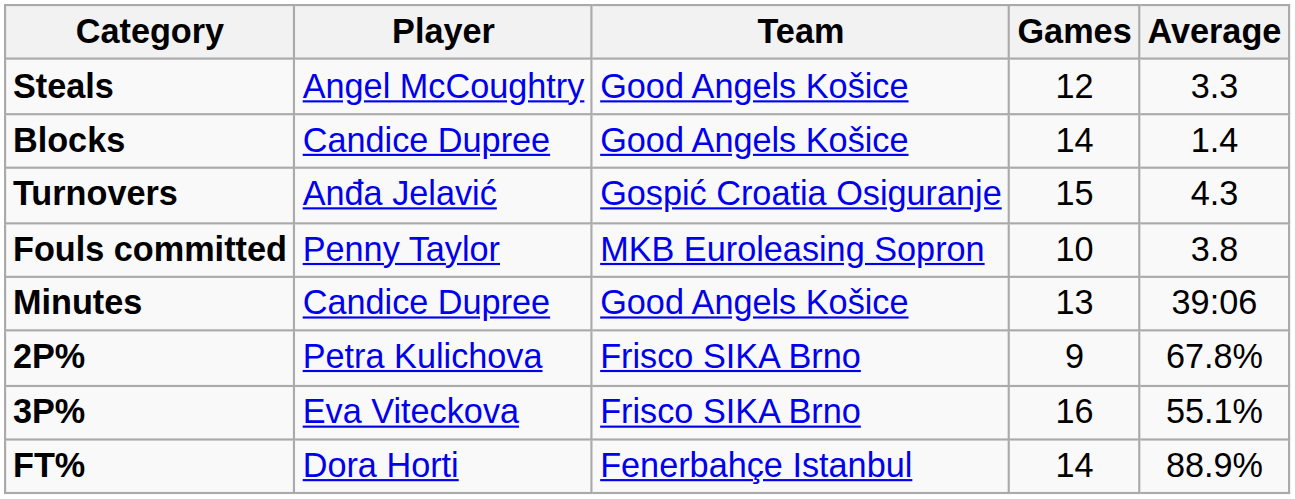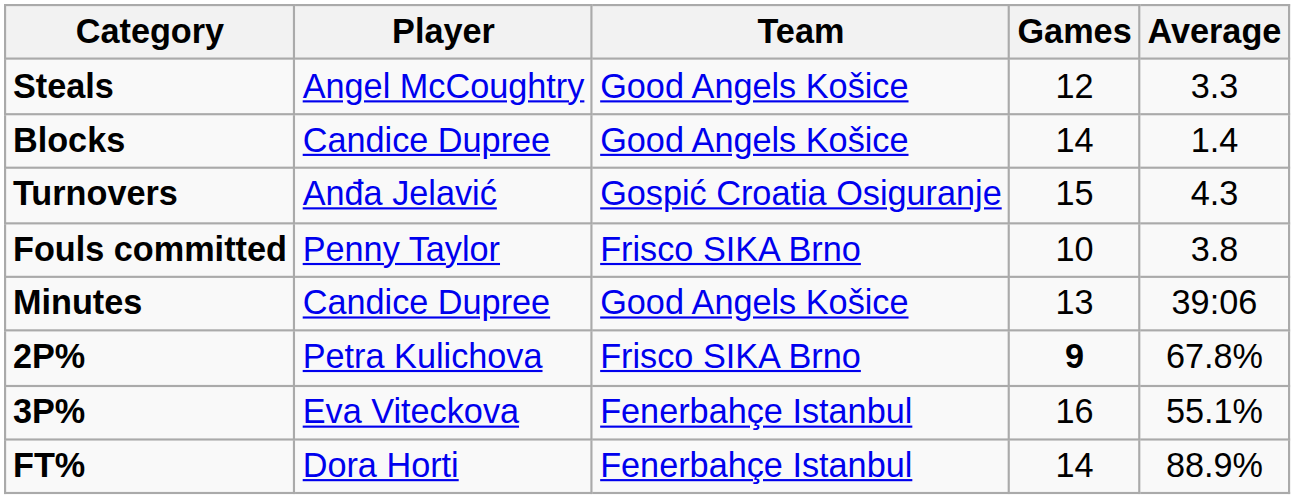 <table class="wikitable" style="text-align: center;">
 <tr>
 <th>Category</th>
 <th>Player</th>
 <th>Team</th>
 <th>Games</th>
 <th>Average</th>
 </tr>
 <tr>
 <td align="left"><strong>Steals</strong></td>
 <td align="left"> <a href='#'>Angel McCoughtry</a></td>
 <td align="left"> <a href='#'>Good Angels Košice</a></td>
 <td>12</td>
 <td>3.3</td>
 </tr>
 <tr>
 <td align="left"><strong>Blocks</strong></td>
 <td align="left"> <a href='#'>Candice Dupree</a></td>
 <td align="left"> <a href='#'>Good Angels Košice</a></td>
 <td>14</td>
 <td>1.4</td>
 </tr>
 <tr>
 <td align="left"><strong>Turnovers</strong></td>
 <td align="left"> <a href='#'>Anđa Jelavić</a></td>
 <td align="left"> <a href='#'>Gospić Croatia Osiguranje</a></td>
 <td>15</td>
 <td>4.3</td>
 </tr>
 <tr>
 <td align="left"><strong>Fouls committed</strong></td>
 <td align="left"> <a href='#'>Penny Taylor</a></td>
-<td align="left"> <a href='#'>MKB Euroleasing Sopron</a></td>
+<td align="left"> <a href='#'>Frisco SIKA Brno</a></td>
 <td>10</td>
 <td>3.8</td>
 </tr>
 <tr>
 <td align="left"><strong>Minutes</strong></td>
 <td align="left"> <a href='#'>Candice Dupree</a></td>
 <td align="left"> <a href='#'>Good Angels Košice</a></td>
 <td>13</td>
 <td>39:06</td>
 </tr>
 <tr>
 <td align="left"><strong>2P%</strong></td>
 <td align="left"> <a href='#'>Petra Kulichova</a></td>
 <td align="left"> <a href='#'>Frisco SIKA Brno</a></td>
-<td>9</td>
+<td><strong>9</strong></td>
 <td>67.8%</td>
 </tr>
 <tr>
 <td align="left"><strong>3P%</strong></td>
 <td align="left"> <a href='#'>Eva Viteckova</a></td>
-<td align="left"> <a href='#'>Frisco SIKA Brno</a></td>
+<td align="left"> <a href='#'>Fenerbahçe Istanbul</a></td>
 <td>16</td>
 <td>55.1%</td>
 </tr>
 <tr>
 <td align="left"><strong>FT%</strong></td>
 <td align="left"> <a href='#'>Dora Horti</a></td>
 <td align="left"> <a href='#'>Fenerbahçe Istanbul</a></td>
 <td>14</td>
 <td>88.9%</td>
 </tr>
 </table>
